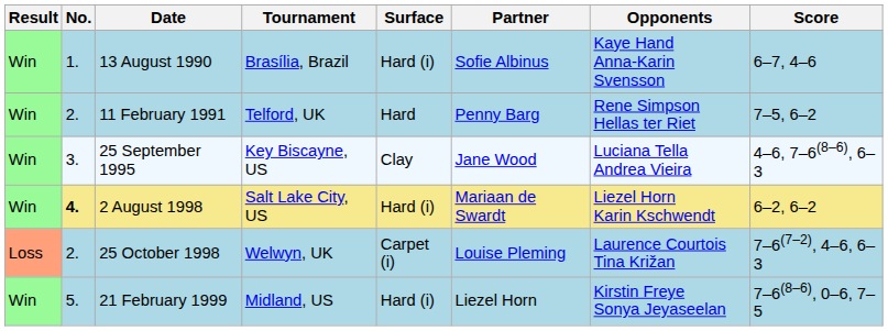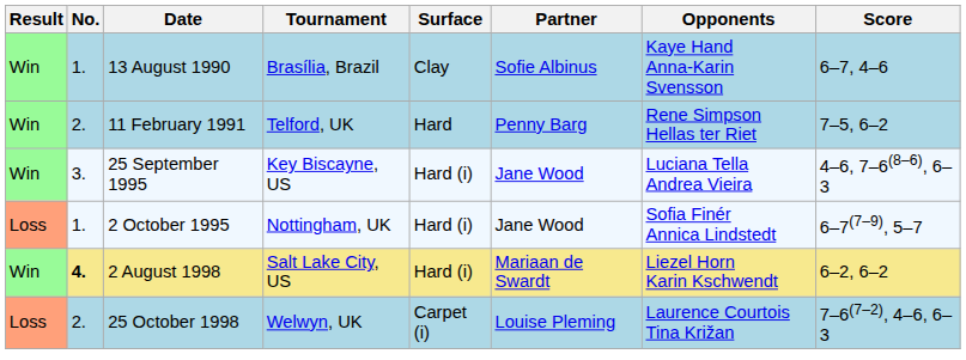 <table class="sortable wikitable">
 <tr>
 <th>Result</th>
 <th>No.</th>
 <th>Date</th>
 <th>Tournament</th>
 <th>Surface</th>
 <th>Partner</th>
 <th>Opponents</th>
 <th class="unsortable">Score</th>
 </tr>
 <tr style="background:lightblue;">
 <td style="background:#98fb98;">Win</td>
 <td>1.</td>
 <td>13 August 1990</td>
 <td><a href='#'>Brasília</a>, Brazil</td>
-<td>Hard (i)</td>
+<td>Clay</td>
 <td> <a href='#'>Sofie Albinus</a></td>
 <td> <a href='#'>Kaye Hand</a> <br>  <a href='#'>Anna-Karin Svensson</a></td>
 <td>6–7, 4–6</td>
 </tr>
 <tr style="background:lightblue;">
 <td style="background:#98fb98;">Win</td>
 <td>2.</td>
 <td>11 February 1991</td>
 <td><a href='#'>Telford</a>, UK</td>
 <td>Hard</td>
 <td> <a href='#'>Penny Barg</a></td>
 <td> <a href='#'>Rene Simpson</a> <br>  <a href='#'>Hellas ter Riet</a></td>
 <td>7–5, 6–2</td>
 </tr>
 <tr style="background:#f0f8ff;">
 <td style="background:#98fb98;">Win</td>
 <td>3.</td>
 <td>25 September 1995</td>
 <td><a href='#'>Key Biscayne</a>, US</td>
-<td>Clay</td>
+<td>Hard (i)</td>
 <td> <a href='#'>Jane Wood</a></td>
 <td> <a href='#'>Luciana Tella</a> <br>  <a href='#'>Andrea Vieira</a></td>
 <td>4–6, 7–6<sup>(8–6)</sup>, 6–3</td>
+</tr>
+<tr style="background:#f0f8ff;">
+<td style="background:#ffa07a;">Loss</td>
+<td>1.</td>
+<td>2 October 1995</td>
+<td><a href='#'>Nottingham</a>, UK</td>
+<td>Hard (i)</td>
+<td> Jane Wood</td>
+<td> <a href='#'>Sofia Finér</a> <br>  <a href='#'>Annica Lindstedt</a></td>
+<td>6–7<sup>(7–9)</sup>, 5–7</td>
 </tr>
 <tr style="background:#f7e98e;">
 <td style="background:#98fb98;">Win</td>
 <td><strong>4.</strong></td>
 <td>2 August 1998</td>
 <td><a href='#'>Salt Lake City</a>, US</td>
 <td>Hard (i)</td>
 <td> <a href='#'>Mariaan de Swardt</a></td>
 <td> <a href='#'>Liezel Horn</a> <br>  <a href='#'>Karin Kschwendt</a></td>
 <td>6–2, 6–2</td>
 </tr>
 <tr style="background:lightblue;">
 <td style="background:#ffa07a;">Loss</td>
 <td>2.</td>
 <td>25 October 1998</td>
 <td><a href='#'>Welwyn</a>, UK</td>
 <td>Carpet (i)</td>
 <td> <a href='#'>Louise Pleming</a></td>
 <td> <a href='#'>Laurence Courtois</a> <br>  <a href='#'>Tina Križan</a></td>
 <td>7–6<sup>(7–2)</sup>, 4–6, 6–3</td>
 </tr>
-<tr bgcolor="lightblue">
-<td style="background:#98fb98;">Win</td>
-<td>5.</td>
-<td>21 February 1999</td>
-<td><a href='#'>Midland</a>, US</td>
-<td>Hard (i)</td>
-<td> Liezel Horn</td>
-<td> <a href='#'>Kirstin Freye</a> <br>  <a href='#'>Sonya Jeyaseelan</a></td>
-<td>7–6<sup>(8–6)</sup>, 0–6, 7–5</td>
-</tr>
 </table>
